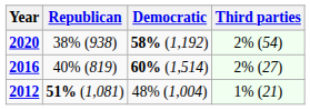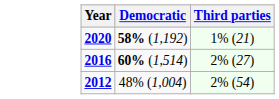 <table class="wikitable" style="float:right; font-size:95%;">
 <tr bgcolor=lightgrey>
 <th>Year</th>
-<th><a href='#'>Republican</a></th>
 <th><a href='#'>Democratic</a></th>
 <th><a href='#'>Third parties</a></th>
 </tr>
 <tr>
 <td><strong><a href='#'>2020</a></strong></td>
-<td style="text-align:center;" >38% (<em>938</em>)</td>
 <td style="text-align:center;" ><strong>58%</strong> (<em>1,192</em>)</td>
-<td style="text-align:center; background:honeyDew;">2% (<em>54</em>)</td>
+<td style="text-align:center; background:honeyDew;">1% (<em>21</em>)</td>
 </tr>
 <tr>
 <td><strong><a href='#'>2016</a></strong></td>
-<td style="text-align:center;" >40% (<em>819</em>)</td>
 <td style="text-align:center;" ><strong>60%</strong> (<em>1,514</em>)</td>
 <td style="text-align:center; background:honeyDew;">2% (<em>27</em>)</td>
 </tr>
 <tr>
 <td><strong><a href='#'>2012</a></strong></td>
-<td style="text-align:center;" ><strong>51%</strong> (<em>1,081</em>)</td>
 <td style="text-align:center;" >48% (<em>1,004</em>)</td>
-<td style="text-align:center; background:honeyDew;">1% (<em>21</em>)</td>
+<td style="text-align:center; background:honeyDew;">2% (<em>54</em>)</td>
 </tr>
 </table>
